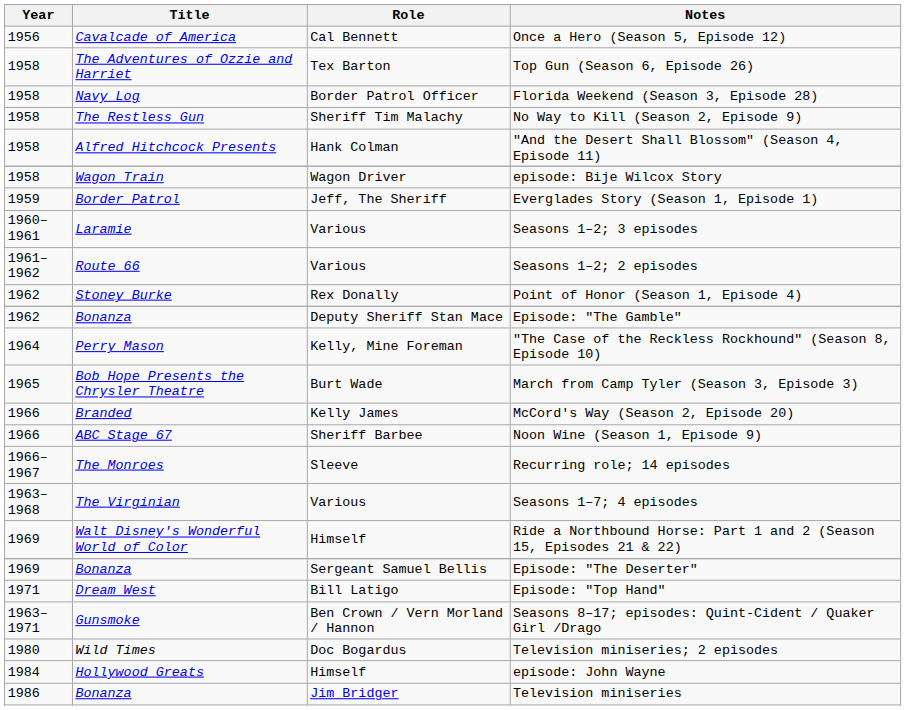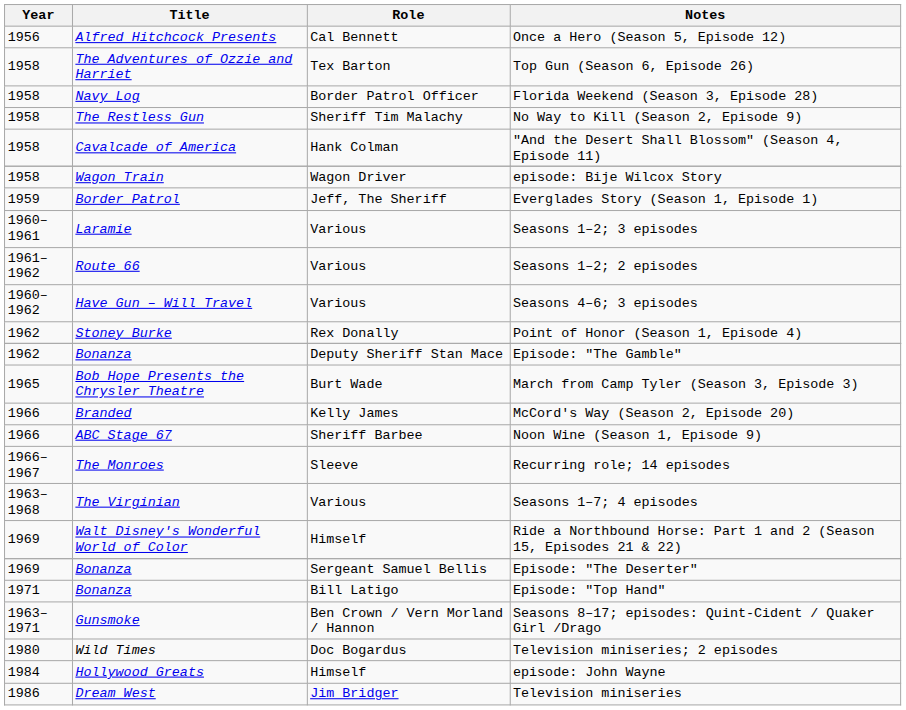 <table class="wikitable">
 <tr>
 <th>Year</th>
 <th>Title</th>
 <th>Role</th>
 <th class="unsortable">Notes</th>
 </tr>
 <tr>
 <td>1956</td>
-<td><em><a href='#'>Cavalcade of America</a></em></td>
+<td><em><a href='#'>Alfred Hitchcock Presents</a></em></td>
 <td>Cal Bennett</td>
 <td>Once a Hero (Season 5, Episode 12)</td>
 </tr>
 <tr>
 <td>1958</td>
 <td><em><a href='#'>The Adventures of Ozzie and Harriet</a></em></td>
 <td>Tex Barton</td>
 <td>Top Gun (Season 6, Episode 26)</td>
 </tr>
 <tr>
 <td>1958</td>
 <td><em><a href='#'>Navy Log</a></em></td>
 <td>Border Patrol Officer</td>
 <td>Florida Weekend (Season 3, Episode 28)</td>
 </tr>
 <tr>
 <td>1958</td>
 <td><em><a href='#'>The Restless Gun</a></em></td>
 <td>Sheriff Tim Malachy</td>
 <td>No Way to Kill (Season 2, Episode 9)</td>
 </tr>
 <tr>
 <td>1958</td>
-<td><em><a href='#'>Alfred Hitchcock Presents</a></em></td>
+<td><em><a href='#'>Cavalcade of America</a></em></td>
 <td>Hank Colman</td>
 <td>"And the Desert Shall Blossom" (Season 4, Episode 11)</td>
 </tr>
 <tr>
 </tr>
 <tr>
 <td>1958</td>
 <td><em><a href='#'>Wagon Train</a></em></td>
 <td>Wagon Driver</td>
 <td>episode: Bije Wilcox Story</td>
 </tr>
 <tr>
 <td>1959</td>
 <td><em><a href='#'>Border Patrol</a></em></td>
 <td>Jeff, The Sheriff</td>
 <td>Everglades Story (Season 1, Episode 1)</td>
 </tr>
 <tr>
 <td>1960–1961</td>
 <td><em><a href='#'>Laramie</a></em></td>
 <td>Various</td>
 <td>Seasons 1–2; 3 episodes</td>
 </tr>
 <tr>
 <td>1961–1962</td>
 <td><em><a href='#'>Route 66</a></em></td>
 <td>Various</td>
 <td>Seasons 1–2; 2 episodes</td>
 </tr>
 <tr>
+<td>1960–1962</td>
+<td><em><a href='#'>Have Gun – Will Travel</a></em></td>
+<td>Various</td>
+<td>Seasons 4–6; 3 episodes</td>
+</tr>
+<tr>
 <td>1962</td>
 <td><em><a href='#'>Stoney Burke</a></em></td>
 <td>Rex Donally</td>
 <td>Point of Honor (Season 1, Episode 4)</td>
 </tr>
 <tr>
 </tr>
 <tr>
 <td>1962</td>
 <td><em><a href='#'>Bonanza</a></em></td>
 <td>Deputy Sheriff Stan Mace</td>
 <td>Episode: "The Gamble"</td>
-</tr>
-<tr>
-<td>1964</td>
-<td><em><a href='#'>Perry Mason</a></em></td>
-<td>Kelly, Mine Foreman</td>
-<td>"The Case of the Reckless Rockhound" (Season 8, Episode 10)</td>
 </tr>
 <tr>
 <td>1965</td>
 <td><em><a href='#'>Bob Hope Presents the Chrysler Theatre</a></em></td>
 <td>Burt Wade</td>
 <td>March from Camp Tyler (Season 3, Episode 3)</td>
 </tr>
 <tr>
 <td>1966</td>
 <td><em><a href='#'>Branded</a></em></td>
 <td>Kelly James</td>
 <td>McCord's Way (Season 2, Episode 20)</td>
 </tr>
 <tr>
 <td>1966</td>
 <td><em><a href='#'>ABC Stage 67</a></em></td>
 <td>Sheriff Barbee</td>
 <td>Noon Wine (Season 1, Episode 9)</td>
 </tr>
 <tr>
 <td>1966–1967</td>
 <td><em><a href='#'>The Monroes</a></em></td>
 <td>Sleeve</td>
 <td>Recurring role; 14 episodes</td>
 </tr>
 <tr>
 <td>1963–1968</td>
 <td><em><a href='#'>The Virginian</a></em></td>
 <td>Various</td>
 <td>Seasons 1–7; 4 episodes</td>
 </tr>
 <tr>
 <td>1969</td>
 <td><em><a href='#'>Walt Disney's Wonderful World of Color</a></em></td>
 <td>Himself</td>
 <td>Ride a Northbound Horse: Part 1 and 2 (Season 15, Episodes 21 & 22)</td>
 </tr>
 <tr>
 </tr>
 <tr>
 <td>1969</td>
 <td><em><a href='#'>Bonanza</a></em></td>
 <td>Sergeant Samuel Bellis</td>
 <td>Episode: "The Deserter"</td>
 </tr>
 <tr>
 <td>1971</td>
-<td><em><a href='#'>Dream West</a></em></td>
+<td><em><a href='#'>Bonanza</a></em></td>
 <td>Bill Latigo</td>
 <td>Episode: "Top Hand"</td>
 </tr>
 <tr>
 <td>1963–1971</td>
 <td><em><a href='#'>Gunsmoke</a></em></td>
 <td>Ben Crown / Vern Morland / Hannon</td>
 <td>Seasons 8–17; episodes: Quint-Cident / Quaker Girl /Drago</td>
 </tr>
 <tr>
 <td>1980</td>
 <td><em>Wild Times</em></td>
 <td>Doc Bogardus</td>
 <td>Television miniseries; 2 episodes</td>
 </tr>
 <tr>
 <td>1984</td>
 <td><em><a href='#'>Hollywood Greats</a></em></td>
 <td>Himself</td>
 <td>episode: John Wayne</td>
 </tr>
 <tr>
 <td>1986</td>
-<td><em><a href='#'>Bonanza</a></em></td>
+<td><em><a href='#'>Dream West</a></em></td>
 <td><a href='#'>Jim Bridger</a></td>
 <td>Television miniseries</td>
 </tr>
 </table>
